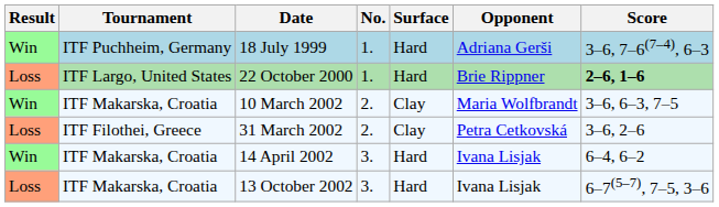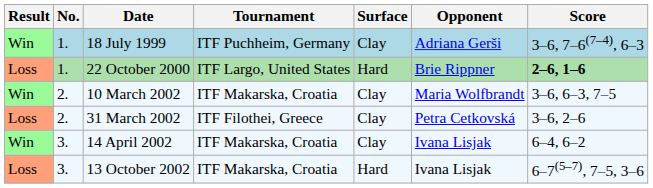 <table class="sortable wikitable">
 <tr>
 <th>Result</th>
+<th>No.</th>
+<th>Date</th>
 <th>Tournament</th>
-<th>Date</th>
-<th>No.</th>
 <th>Surface</th>
 <th>Opponent</th>
 <th>Score</th>
 </tr>
 <tr style="background:lightblue;">
 <td style="background:#98fb98;">Win</td>
+<td>1.</td>
+<td>18 July 1999</td>
 <td>ITF Puchheim, Germany</td>
-<td>18 July 1999</td>
-<td>1.</td>
-<td>Hard</td>
+<td>Clay</td>
 <td> <a href='#'>Adriana Gerši</a></td>
 <td>3–6, 7–6<sup>(7–4)</sup>, 6–3</td>
 </tr>
 <tr style="background:#addfad;">
 <td style="background:#ffa07a;">Loss</td>
+<td>1.</td>
+<td>22 October 2000</td>
 <td>ITF Largo, United States</td>
-<td>22 October 2000</td>
-<td>1.</td>
 <td>Hard</td>
 <td> <a href='#'>Brie Rippner</a></td>
 <td><strong>2–6, 1–6</strong></td>
 </tr>
 <tr style="background:#f0f8ff;">
 <td style="background:#98fb98;">Win</td>
+<td>2.</td>
+<td>10 March 2002</td>
 <td>ITF Makarska, Croatia</td>
-<td>10 March 2002</td>
-<td>2.</td>
 <td>Clay</td>
 <td> <a href='#'>Maria Wolfbrandt</a></td>
 <td>3–6, 6–3, 7–5</td>
 </tr>
 <tr style="background:#f0f8ff;">
 <td style="background:#ffa07a;">Loss</td>
+<td>2.</td>
+<td>31 March 2002</td>
 <td>ITF Filothei, Greece</td>
-<td>31 March 2002</td>
-<td>2.</td>
 <td>Clay</td>
 <td> <a href='#'>Petra Cetkovská</a></td>
 <td>3–6, 2–6</td>
 </tr>
 <tr style="background:#f0f8ff;">
 <td style="background:#98fb98;">Win</td>
+<td>3.</td>
+<td>14 April 2002</td>
 <td>ITF Makarska, Croatia</td>
-<td>14 April 2002</td>
-<td>3.</td>
-<td>Hard</td>
+<td>Clay</td>
 <td> <a href='#'>Ivana Lisjak</a></td>
 <td>6–4, 6–2</td>
 </tr>
 <tr style="background:#f0f8ff;">
 <td style="background:#ffa07a;">Loss</td>
+<td>3.</td>
+<td>13 October 2002</td>
 <td>ITF Makarska, Croatia</td>
-<td>13 October 2002</td>
-<td>3.</td>
 <td>Hard</td>
 <td> Ivana Lisjak</td>
 <td>6–7<sup>(5–7)</sup>, 7–5, 3–6</td>
 </tr>
 </table>
